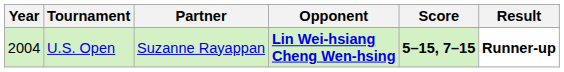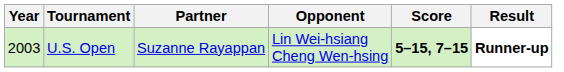 <table class="sortable wikitable" style="font-size: 95%;">
 <tr>
 <th>Year</th>
 <th>Tournament</th>
 <th>Partner</th>
 <th>Opponent</th>
 <th>Score</th>
 <th>Result</th>
 </tr>
 <tr>
 </tr>
 <tr style="background:#D4F1C5">
-<td align="center">2004</td>
+<td align="center">2003</td>
 <td align="left"><a href='#'>U.S. Open</a></td>
 <td align="left"> <a href='#'>Suzanne Rayappan</a></td>
-<td align="left"><strong> <a href='#'>Lin Wei-hsiang</a><br> <a href='#'>Cheng Wen-hsing</a></strong></td>
+<td align="left"> <a href='#'>Lin Wei-hsiang</a><br> <a href='#'>Cheng Wen-hsing</a></td>
 <td align="left"><strong>5–15, 7–15</strong></td>
 <td style="text-align:left; background:white"> <strong>Runner-up</strong></td>
 </tr>
 </table>
